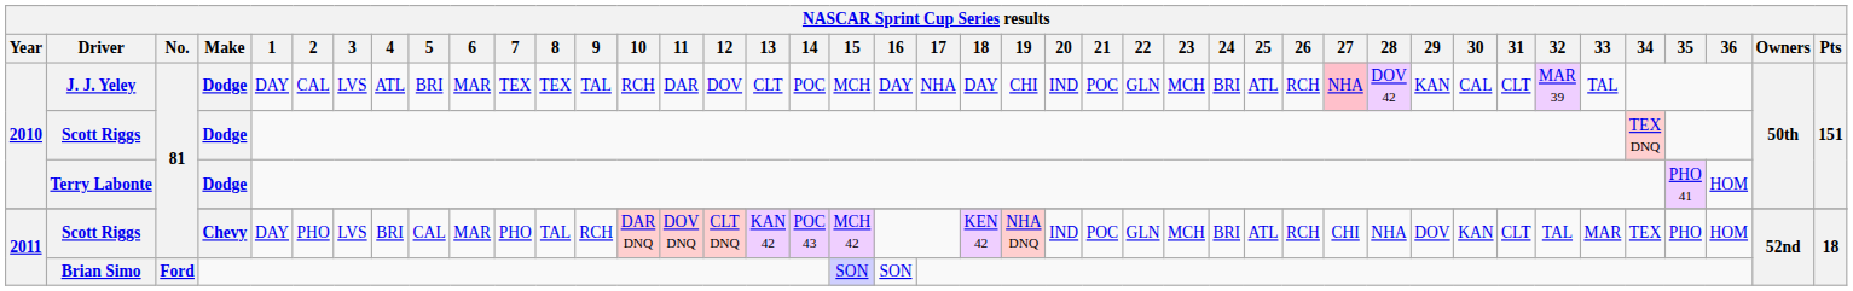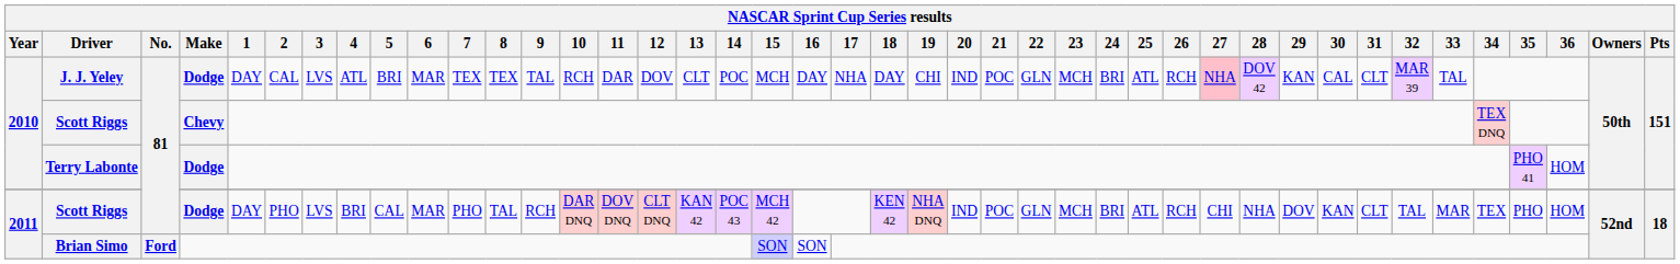 <table class="wikitable" style="text-align:center; font-size:75%">
 <tr>
 <th colspan=45><a href='#'>NASCAR Sprint Cup Series</a> results</th>
 </tr>
 <tr>
 <th>Year</th>
 <th>Driver</th>
 <th>No.</th>
 <th>Make</th>
 <th>1</th>
 <th>2</th>
 <th>3</th>
 <th>4</th>
 <th>5</th>
 <th>6</th>
 <th>7</th>
 <th>8</th>
 <th>9</th>
 <th>10</th>
 <th>11</th>
 <th>12</th>
 <th>13</th>
 <th>14</th>
 <th>15</th>
 <th>16</th>
 <th>17</th>
 <th>18</th>
 <th>19</th>
 <th>20</th>
 <th>21</th>
 <th>22</th>
 <th>23</th>
 <th>24</th>
 <th>25</th>
 <th>26</th>
 <th>27</th>
 <th>28</th>
 <th>29</th>
 <th>30</th>
 <th>31</th>
 <th>32</th>
 <th>33</th>
 <th>34</th>
 <th>35</th>
 <th>36</th>
 <th>Owners</th>
 <th>Pts</th>
 </tr>
 <tr>
 <th rowspan=3><a href='#'>2010</a></th>
 <th><a href='#'>J. J. Yeley</a></th>
 <th rowspan=5>81</th>
 <th><a href='#'>Dodge</a></th>
 <td><a href='#'>DAY</a></td>
 <td><a href='#'>CAL</a></td>
 <td><a href='#'>LVS</a></td>
 <td><a href='#'>ATL</a></td>
 <td><a href='#'>BRI</a></td>
 <td><a href='#'>MAR</a></td>
 <td><a href='#'>TEX</a></td>
 <td><a href='#'>TEX</a></td>
 <td><a href='#'>TAL</a></td>
 <td><a href='#'>RCH</a></td>
 <td><a href='#'>DAR</a></td>
 <td><a href='#'>DOV</a></td>
 <td><a href='#'>CLT</a></td>
 <td><a href='#'>POC</a></td>
 <td><a href='#'>MCH</a></td>
 <td><a href='#'>DAY</a></td>
 <td><a href='#'>NHA</a></td>
 <td><a href='#'>DAY</a></td>
 <td><a href='#'>CHI</a></td>
 <td><a href='#'>IND</a></td>
 <td><a href='#'>POC</a></td>
 <td><a href='#'>GLN</a></td>
 <td><a href='#'>MCH</a></td>
 <td><a href='#'>BRI</a></td>
 <td><a href='#'>ATL</a></td>
 <td><a href='#'>RCH</a></td>
 <td style="background: pink;"><a href='#'>NHA</a></td>
 <td style="background:#EFCFFF;"><a href='#'>DOV</a><br><small>42</small></td>
 <td><a href='#'>KAN</a></td>
 <td><a href='#'>CAL</a></td>
 <td><a href='#'>CLT</a></td>
 <td style="background:#EFCFFF;"><a href='#'>MAR</a><br><small>39</small></td>
 <td><a href='#'>TAL</a></td>
 <td colspan=3></td>
 <th rowspan=3>50th</th>
 <th rowspan=3>151</th>
 </tr>
 <tr>
 <th><a href='#'>Scott Riggs</a></th>
-<th><a href='#'>Dodge</a></th>
+<th><a href='#'>Chevy</a></th>
 <td colspan=33></td>
 <td style="background:#FFCFCF;"><a href='#'>TEX</a><br><small>DNQ</small></td>
 <td colspan=2></td>
 </tr>
 <tr>
 <th><a href='#'>Terry Labonte</a></th>
 <th><a href='#'>Dodge</a></th>
 <td colspan=34></td>
 <td style="background:#EFCFFF;"><a href='#'>PHO</a><br><small>41</small></td>
 <td><a href='#'>HOM</a></td>
 </tr>
 <tr>
 </tr>
 <tr>
 <th rowspan=2><a href='#'>2011</a></th>
 <th><a href='#'>Scott Riggs</a></th>
-<th><a href='#'>Chevy</a></th>
+<th><a href='#'>Dodge</a></th>
 <td><a href='#'>DAY</a></td>
 <td><a href='#'>PHO</a></td>
 <td><a href='#'>LVS</a></td>
 <td><a href='#'>BRI</a></td>
 <td><a href='#'>CAL</a></td>
 <td><a href='#'>MAR</a></td>
 <td><a href='#'>PHO</a></td>
 <td><a href='#'>TAL</a></td>
 <td><a href='#'>RCH</a></td>
 <td style="background:#FFCFCF;"><a href='#'>DAR</a><br><small>DNQ</small></td>
 <td style="background:#FFCFCF;"><a href='#'>DOV</a><br><small>DNQ</small></td>
 <td style="background:#FFCFCF;"><a href='#'>CLT</a><br><small>DNQ</small></td>
 <td style="background:#EFCFFF;"><a href='#'>KAN</a><br><small>42</small></td>
 <td style="background:#EFCFFF;"><a href='#'>POC</a><br><small>43</small></td>
 <td style="background:#EFCFFF;"><a href='#'>MCH</a><br><small>42</small></td>
 <td colspan=2></td>
 <td style="background:#EFCFFF;"><a href='#'>KEN</a><br><small>42</small></td>
 <td style="background:#FFCFCF;"><a href='#'>NHA</a><br><small>DNQ</small></td>
 <td><a href='#'>IND</a></td>
 <td><a href='#'>POC</a></td>
 <td><a href='#'>GLN</a></td>
 <td><a href='#'>MCH</a></td>
 <td><a href='#'>BRI</a></td>
 <td><a href='#'>ATL</a></td>
 <td><a href='#'>RCH</a></td>
 <td><a href='#'>CHI</a></td>
 <td><a href='#'>NHA</a></td>
 <td><a href='#'>DOV</a></td>
 <td><a href='#'>KAN</a></td>
 <td><a href='#'>CLT</a></td>
 <td><a href='#'>TAL</a></td>
 <td><a href='#'>MAR</a></td>
 <td><a href='#'>TEX</a></td>
 <td><a href='#'>PHO</a></td>
 <td><a href='#'>HOM</a></td>
 <th rowspan=2>52nd</th>
 <th rowspan=2>18</th>
 </tr>
 <tr>
 <th><a href='#'>Brian Simo</a></th>
 <th><a href='#'>Ford</a></th>
 <td colspan=15></td>
 <td style="background:#CFCFFF;"><a href='#'>SON</a><br></td>
 <td><a href='#'>SON</a></td>
 <td colspan=20></td>
 </tr>
 </table>
